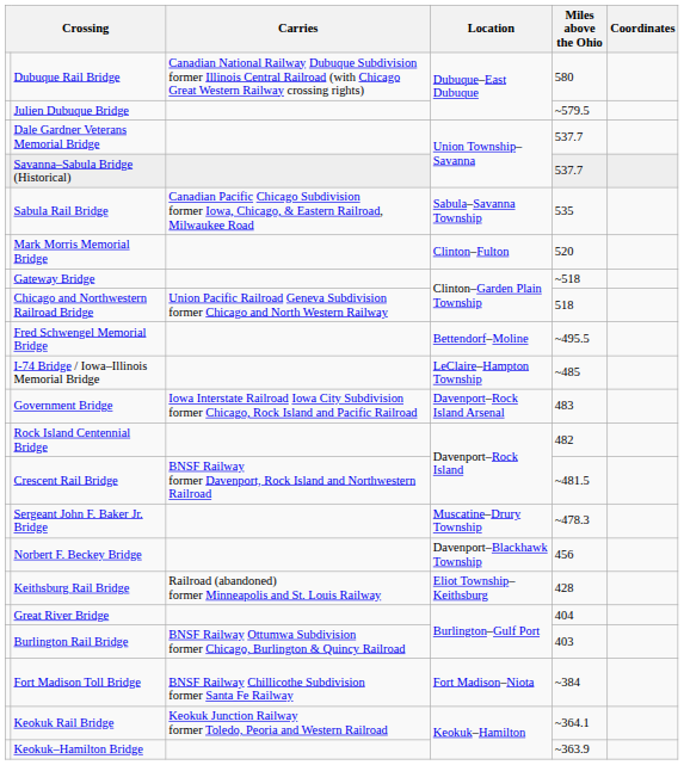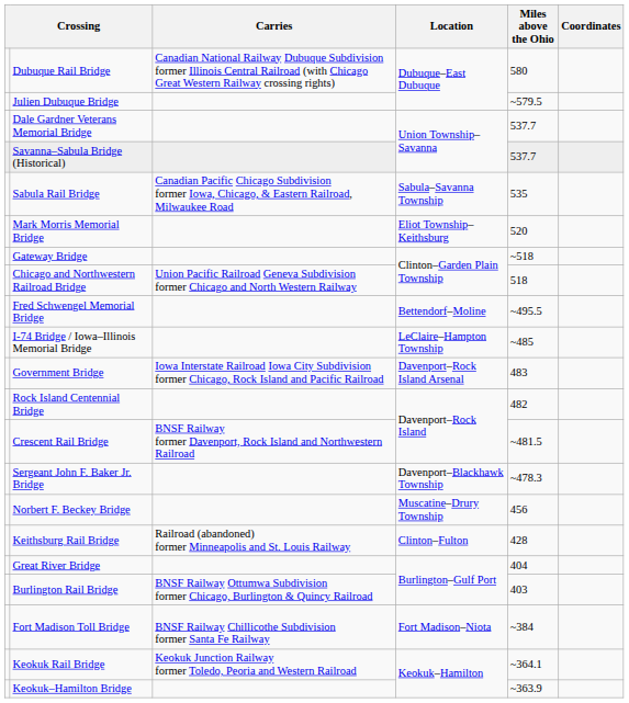 <table class="wikitable">
 <tr>
 <th colspan="2">Crossing</th>
 <th>Carries</th>
 <th>Location</th>
 <th>Miles above<br>the Ohio</th>
 <th>Coordinates</th>
 </tr>
 <tr>
 <td></td>
 <td><a href='#'>Dubuque Rail Bridge</a></td>
 <td><a href='#'>Canadian National Railway</a> <a href='#'>Dubuque Subdivision</a><br>former <a href='#'>Illinois Central Railroad</a> (with <a href='#'>Chicago Great Western Railway</a> crossing rights)</td>
 <td rowspan="2"><a href='#'>Dubuque</a>–<a href='#'>East Dubuque</a></td>
 <td>580</td>
 <td></td>
 </tr>
 <tr>
 <td></td>
 <td><a href='#'>Julien Dubuque Bridge</a></td>
 <td></td>
 <td>~579.5</td>
 <td></td>
 </tr>
 <tr>
 <td></td>
 <td><a href='#'>Dale Gardner Veterans Memorial Bridge</a></td>
 <td></td>
 <td rowspan="2"><a href='#'>Union Township</a>–<a href='#'>Savanna</a></td>
 <td>537.7</td>
 <td></td>
 </tr>
 <tr bgcolor=#EEEEEE>
 <td></td>
 <td><a href='#'>Savanna–Sabula Bridge</a> (Historical)</td>
 <td></td>
 <td>537.7</td>
 <td></td>
 </tr>
 <tr>
 <td></td>
 <td><a href='#'>Sabula Rail Bridge</a></td>
 <td><a href='#'>Canadian Pacific</a> <a href='#'>Chicago Subdivision</a><br>former <a href='#'>Iowa, Chicago, & Eastern Railroad</a>, <a href='#'>Milwaukee Road</a></td>
 <td><a href='#'>Sabula</a>–<a href='#'>Savanna Township</a></td>
 <td>535</td>
 <td></td>
 </tr>
 <tr>
 <td></td>
 <td><a href='#'>Mark Morris Memorial Bridge</a></td>
 <td></td>
-<td><a href='#'>Clinton</a>–<a href='#'>Fulton</a></td>
+<td><a href='#'>Eliot Township</a>–<a href='#'>Keithsburg</a></td>
 <td>520</td>
 <td></td>
 </tr>
 <tr>
 <td></td>
 <td><a href='#'>Gateway Bridge</a></td>
 <td></td>
 <td rowspan="2">Clinton–<a href='#'>Garden Plain Township</a></td>
 <td>~518</td>
 <td></td>
 </tr>
 <tr>
 <td></td>
 <td><a href='#'>Chicago and Northwestern Railroad Bridge</a></td>
 <td><a href='#'>Union Pacific Railroad</a> <a href='#'>Geneva Subdivision</a><br>former <a href='#'>Chicago and North Western Railway</a></td>
 <td>518</td>
 <td></td>
 </tr>
 <tr>
 <td></td>
 <td><a href='#'>Fred Schwengel Memorial Bridge</a></td>
 <td></td>
 <td><a href='#'>Bettendorf</a>–<a href='#'>Moline</a></td>
 <td>~495.5</td>
 <td></td>
 </tr>
 <tr>
 <td></td>
 <td><a href='#'>I-74 Bridge</a> / Iowa–Illinois Memorial Bridge</td>
 <td></td>
 <td><a href='#'>LeClaire</a>–<a href='#'>Hampton Township</a></td>
 <td>~485</td>
 <td></td>
 </tr>
 <tr>
 <td></td>
 <td><a href='#'>Government Bridge</a></td>
 <td><a href='#'>Iowa Interstate Railroad</a> <a href='#'>Iowa City Subdivision</a><br>former <a href='#'>Chicago, Rock Island and Pacific Railroad</a></td>
 <td><a href='#'>Davenport</a>–<a href='#'>Rock Island Arsenal</a></td>
 <td>483</td>
 <td></td>
 </tr>
 <tr>
 <td></td>
 <td><a href='#'>Rock Island Centennial Bridge</a></td>
 <td></td>
 <td rowspan="2">Davenport–<a href='#'>Rock Island</a></td>
 <td>482</td>
 <td></td>
 </tr>
 <tr>
 <td></td>
 <td><a href='#'>Crescent Rail Bridge</a></td>
 <td><a href='#'>BNSF Railway</a><br>former <a href='#'>Davenport, Rock Island and Northwestern Railroad</a></td>
 <td>~481.5</td>
 <td></td>
 </tr>
 <tr>
 <td></td>
 <td><a href='#'>Sergeant John F. Baker Jr. Bridge</a></td>
 <td></td>
-<td><a href='#'>Muscatine</a>–<a href='#'>Drury Township</a></td>
+<td>Davenport–<a href='#'>Blackhawk Township</a></td>
 <td>~478.3</td>
 <td></td>
 </tr>
 <tr>
 <td></td>
 <td><a href='#'>Norbert F. Beckey Bridge</a></td>
 <td></td>
-<td>Davenport–<a href='#'>Blackhawk Township</a></td>
+<td><a href='#'>Muscatine</a>–<a href='#'>Drury Township</a></td>
 <td>456</td>
 <td></td>
 </tr>
 <tr>
 <td></td>
 <td><a href='#'>Keithsburg Rail Bridge</a></td>
 <td>Railroad (abandoned)<br>former <a href='#'>Minneapolis and St. Louis Railway</a></td>
-<td><a href='#'>Eliot Township</a>–<a href='#'>Keithsburg</a></td>
+<td><a href='#'>Clinton</a>–<a href='#'>Fulton</a></td>
 <td>428</td>
 <td></td>
 </tr>
 <tr>
 <td></td>
 <td><a href='#'>Great River Bridge</a></td>
 <td></td>
 <td rowspan="2"><a href='#'>Burlington</a>–<a href='#'>Gulf Port</a></td>
 <td>404</td>
 <td></td>
 </tr>
 <tr>
 <td></td>
 <td><a href='#'>Burlington Rail Bridge</a></td>
 <td><a href='#'>BNSF Railway</a> <a href='#'>Ottumwa Subdivision</a><br>former <a href='#'>Chicago, Burlington & Quincy Railroad</a></td>
 <td>403</td>
 <td></td>
 </tr>
 <tr>
 <td></td>
 <td><a href='#'>Fort Madison Toll Bridge</a></td>
 <td><br><a href='#'>BNSF Railway</a> <a href='#'>Chillicothe Subdivision</a><br>former <a href='#'>Santa Fe Railway</a></td>
 <td><a href='#'>Fort Madison</a>–<a href='#'>Niota</a></td>
 <td>~384</td>
 <td></td>
 </tr>
 <tr>
 <td></td>
 <td><a href='#'>Keokuk Rail Bridge</a></td>
 <td><a href='#'>Keokuk Junction Railway</a><br>former <a href='#'>Toledo, Peoria and Western Railroad</a></td>
 <td rowspan="2"><a href='#'>Keokuk</a>–<a href='#'>Hamilton</a></td>
 <td>~364.1</td>
 <td></td>
 </tr>
 <tr>
 <td></td>
 <td><a href='#'>Keokuk–Hamilton Bridge</a></td>
 <td></td>
 <td>~363.9</td>
 <td></td>
 </tr>
 </table>
